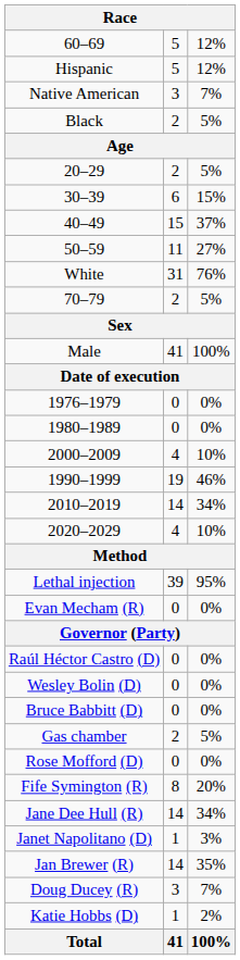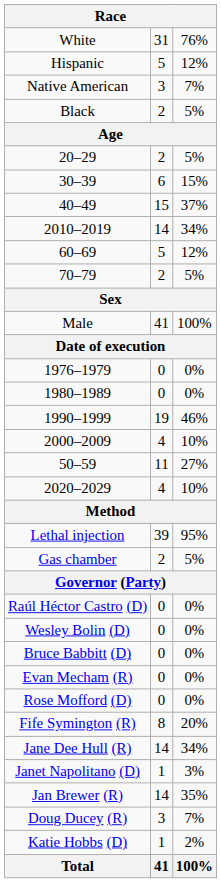 <table class="wikitable" style="text-align:center;">
 <tr>
 <th colspan="3">Race</th>
 </tr>
 <tr>
-<td>60–69</td>
-<td>5</td>
-<td>12%</td>
+<td>White</td>
+<td>31</td>
+<td>76%</td>
 </tr>
 <tr>
 <td>Hispanic</td>
 <td>5</td>
 <td>12%</td>
 </tr>
 <tr>
 <td>Native American</td>
 <td>3</td>
 <td>7%</td>
 </tr>
 <tr>
 <td>Black</td>
 <td>2</td>
 <td>5%</td>
 </tr>
 <tr>
 <th colspan="3">Age</th>
 </tr>
 <tr>
 <td>20–29</td>
 <td>2</td>
 <td>5%</td>
 </tr>
 <tr>
 <td>30–39</td>
 <td>6</td>
 <td>15%</td>
 </tr>
 <tr>
 <td>40–49</td>
 <td>15</td>
 <td>37%</td>
 </tr>
 <tr>
-<td>50–59</td>
-<td>11</td>
-<td>27%</td>
+<td>2010–2019</td>
+<td>14</td>
+<td>34%</td>
 </tr>
 <tr>
-<td>White</td>
-<td>31</td>
-<td>76%</td>
+<td>60–69</td>
+<td>5</td>
+<td>12%</td>
 </tr>
 <tr>
 <td>70–79</td>
 <td>2</td>
 <td>5%</td>
 </tr>
 <tr>
 <th colspan="3">Sex</th>
 </tr>
 <tr>
 <td>Male</td>
 <td>41</td>
 <td>100%</td>
 </tr>
 <tr>
 <th colspan="3">Date of execution</th>
 </tr>
 <tr>
 <td>1976–1979</td>
 <td>0</td>
 <td>0%</td>
 </tr>
 <tr>
 <td>1980–1989</td>
 <td>0</td>
 <td>0%</td>
 </tr>
 <tr>
+<td>1990–1999</td>
+<td>19</td>
+<td>46%</td>
+</tr>
+<tr>
 <td>2000–2009</td>
 <td>4</td>
 <td>10%</td>
 </tr>
 <tr>
-<td>1990–1999</td>
-<td>19</td>
-<td>46%</td>
-</tr>
-<tr>
-<td>2010–2019</td>
-<td>14</td>
-<td>34%</td>
+<td>50–59</td>
+<td>11</td>
+<td>27%</td>
 </tr>
 <tr>
 <td>2020–2029</td>
 <td>4</td>
 <td>10%</td>
 </tr>
 <tr>
 <th colspan="3">Method</th>
 </tr>
 <tr>
 <td><a href='#'>Lethal injection</a></td>
 <td>39</td>
 <td>95%</td>
 </tr>
 <tr>
-<td><a href='#'>Evan Mecham</a> <a href='#'>(R)</a></td>
-<td>0</td>
-<td>0%</td>
+<td><a href='#'>Gas chamber</a></td>
+<td>2</td>
+<td>5%</td>
 </tr>
 <tr>
 <th colspan="3"><a href='#'>Governor</a> (<a href='#'>Party</a>)</th>
 </tr>
 <tr>
 <td><a href='#'>Raúl Héctor Castro</a> <a href='#'>(D)</a></td>
 <td>0</td>
 <td>0%</td>
 </tr>
 <tr>
 <td><a href='#'>Wesley Bolin</a> <a href='#'>(D)</a></td>
 <td>0</td>
 <td>0%</td>
 </tr>
 <tr>
 <td><a href='#'>Bruce Babbitt</a> <a href='#'>(D)</a></td>
 <td>0</td>
 <td>0%</td>
 </tr>
 <tr>
-<td><a href='#'>Gas chamber</a></td>
-<td>2</td>
-<td>5%</td>
+<td><a href='#'>Evan Mecham</a> <a href='#'>(R)</a></td>
+<td>0</td>
+<td>0%</td>
 </tr>
 <tr>
 <td><a href='#'>Rose Mofford</a> <a href='#'>(D)</a></td>
 <td>0</td>
 <td>0%</td>
 </tr>
 <tr>
 <td><a href='#'>Fife Symington</a> <a href='#'>(R)</a></td>
 <td>8</td>
 <td>20%</td>
 </tr>
 <tr>
 <td><a href='#'>Jane Dee Hull</a> <a href='#'>(R)</a></td>
 <td>14</td>
 <td>34%</td>
 </tr>
 <tr>
 <td><a href='#'>Janet Napolitano</a> <a href='#'>(D)</a></td>
 <td>1</td>
 <td>3%</td>
 </tr>
 <tr>
 <td><a href='#'>Jan Brewer</a> <a href='#'>(R)</a></td>
 <td>14</td>
 <td>35%</td>
 </tr>
 <tr>
 <td><a href='#'>Doug Ducey</a> <a href='#'>(R)</a></td>
 <td>3</td>
 <td>7%</td>
 </tr>
 <tr>
 <td><a href='#'>Katie Hobbs</a> <a href='#'>(D)</a></td>
 <td>1</td>
 <td>2%</td>
 </tr>
 <tr>
 <th>Total</th>
 <th>41</th>
 <th>100%</th>
 </tr>
 </table>
